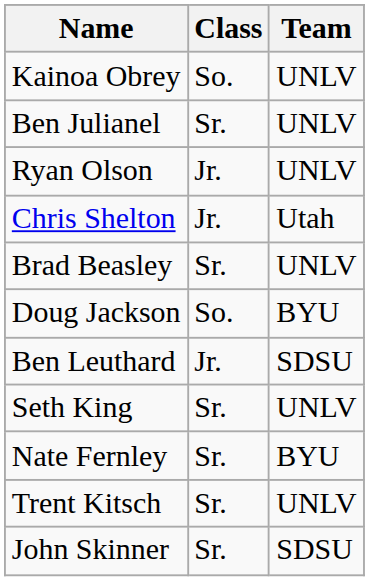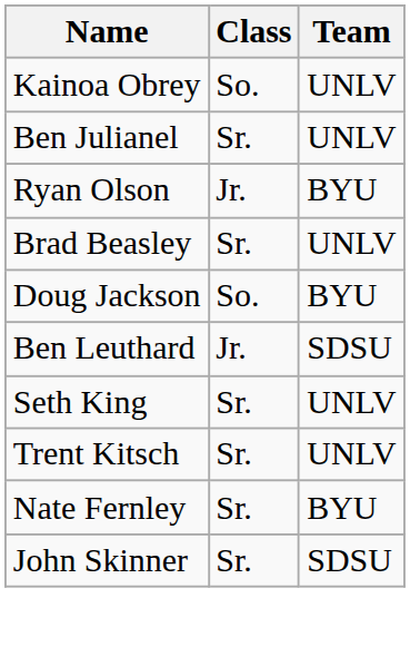 <table class=wikitable>
 <tr>
 <th>Name</th>
 <th>Class</th>
 <th>Team</th>
 </tr>
 <tr>
 <td>Kainoa Obrey</td>
 <td>So.</td>
 <td>UNLV</td>
 </tr>
 <tr>
 <td>Ben Julianel</td>
 <td>Sr.</td>
 <td>UNLV</td>
 </tr>
 <tr>
 <td>Ryan Olson</td>
 <td>Jr.</td>
-<td>UNLV</td>
-</tr>
-<tr>
-<td><a href='#'>Chris Shelton</a></td>
-<td>Jr.</td>
-<td>Utah</td>
+<td>BYU</td>
 </tr>
 <tr>
 <td>Brad Beasley</td>
 <td>Sr.</td>
 <td>UNLV</td>
 </tr>
 <tr>
 <td>Doug Jackson</td>
 <td>So.</td>
 <td>BYU</td>
 </tr>
 <tr>
 <td>Ben Leuthard</td>
 <td>Jr.</td>
 <td>SDSU</td>
 </tr>
 <tr>
 <td>Seth King</td>
 <td>Sr.</td>
 <td>UNLV</td>
 </tr>
 <tr>
+<td>Trent Kitsch</td>
+<td>Sr.</td>
+<td>UNLV</td>
+</tr>
+<tr>
 <td>Nate Fernley</td>
 <td>Sr.</td>
 <td>BYU</td>
-</tr>
-<tr>
-<td>Trent Kitsch</td>
-<td>Sr.</td>
-<td>UNLV</td>
 </tr>
 <tr>
 <td>John Skinner</td>
 <td>Sr.</td>
 <td>SDSU</td>
 </tr>
 </table>
